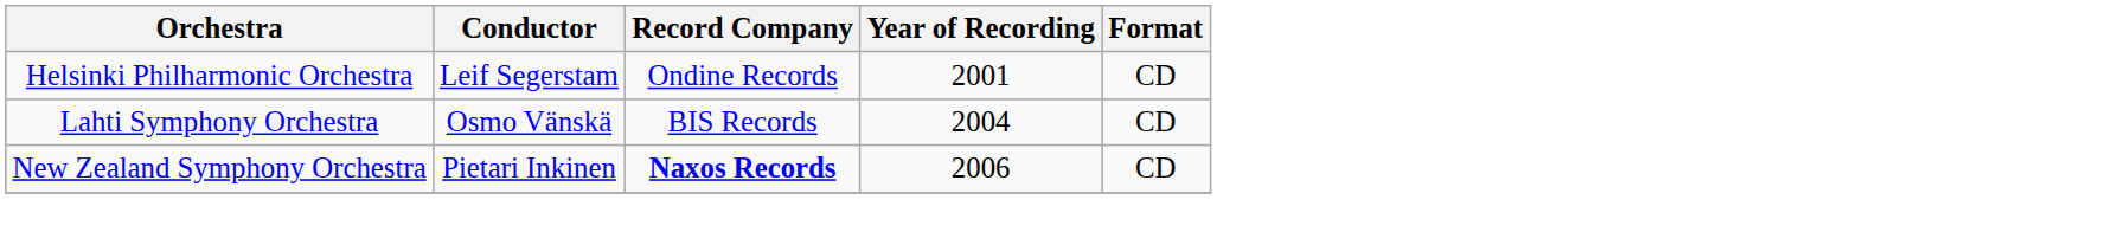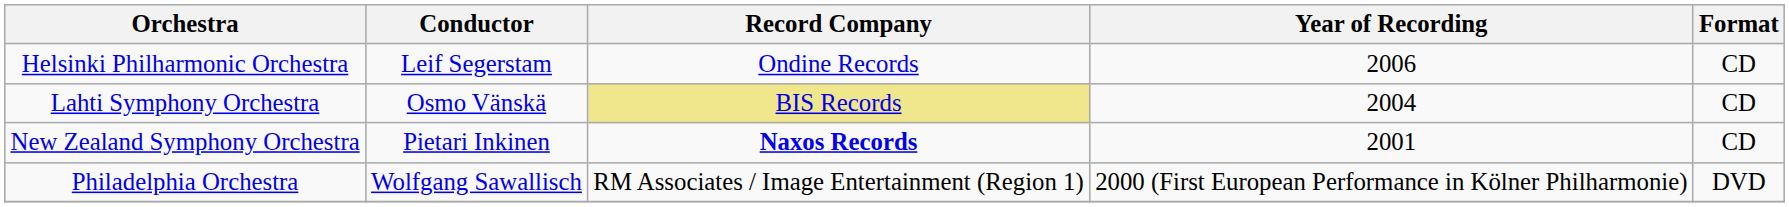 <table class="wikitable" style="text-align:center">
 <tr>
 <th>Orchestra</th>
 <th>Conductor</th>
 <th>Record Company</th>
 <th>Year of Recording</th>
 <th>Format</th>
 </tr>
 <tr>
 <td><a href='#'>Helsinki Philharmonic Orchestra</a></td>
 <td><a href='#'>Leif Segerstam</a></td>
 <td><a href='#'>Ondine Records</a></td>
-<td>2001</td>
+<td>2006</td>
 <td>CD</td>
 </tr>
 <tr>
 <td><a href='#'>Lahti Symphony Orchestra</a></td>
 <td><a href='#'>Osmo Vänskä</a></td>
-<td><a href='#'>BIS Records</a></td>
+<td style="background: khaki;"><a href='#'>BIS Records</a></td>
 <td>2004</td>
 <td>CD</td>
 </tr>
 <tr>
 <td><a href='#'>New Zealand Symphony Orchestra</a></td>
 <td><a href='#'>Pietari Inkinen</a></td>
 <td><strong><a href='#'>Naxos Records</a></strong></td>
-<td>2006</td>
+<td>2001</td>
 <td>CD</td>
+</tr>
+<tr>
+<td><a href='#'>Philadelphia Orchestra</a></td>
+<td><a href='#'>Wolfgang Sawallisch</a></td>
+<td>RM Associates / Image Entertainment (Region 1)</td>
+<td>2000 (First European Performance in Kölner Philharmonie)</td>
+<td>DVD</td>
 </tr>
 <tr>
 </tr>
 </table>
